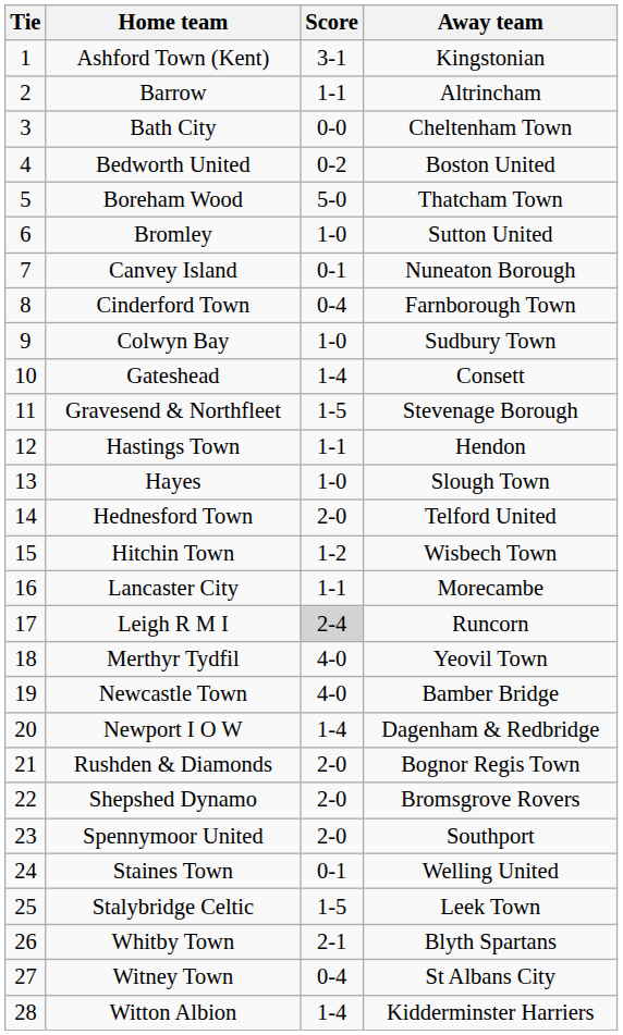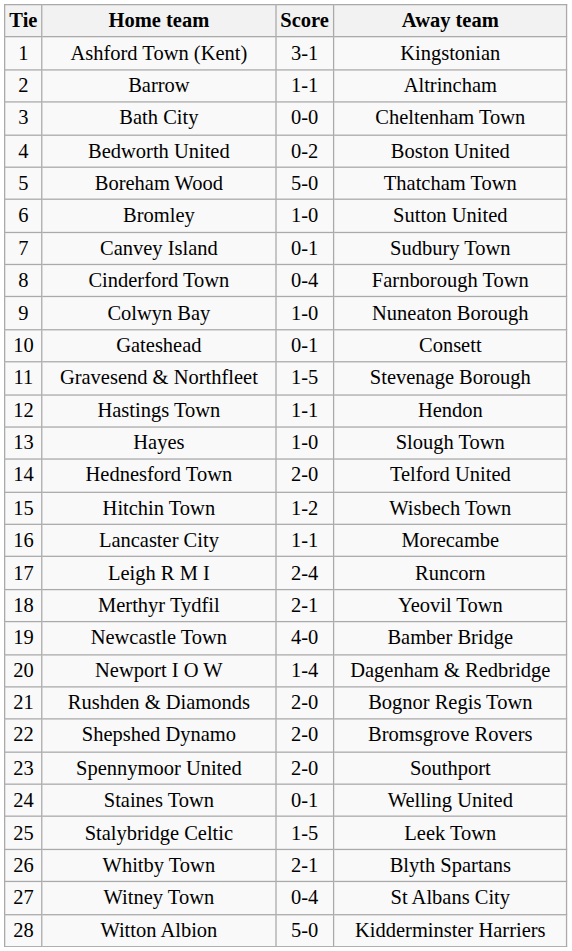 <table class="wikitable" style="text-align:center;">
 <tr>
 <th width=20>Tie</th>
 <th width=175>Home team</th>
 <th width=20>Score</th>
 <th width=175>Away team</th>
 </tr>
 <tr>
 <td>1</td>
 <td>Ashford Town (Kent)</td>
 <td>3-1</td>
 <td>Kingstonian</td>
 </tr>
 <tr>
 <td>2</td>
 <td>Barrow</td>
 <td>1-1</td>
 <td>Altrincham</td>
 </tr>
 <tr>
 <td>3</td>
 <td>Bath City</td>
 <td>0-0</td>
 <td>Cheltenham Town</td>
 </tr>
 <tr>
 <td>4</td>
 <td>Bedworth United</td>
 <td>0-2</td>
 <td>Boston United</td>
 </tr>
 <tr>
 <td>5</td>
 <td>Boreham Wood</td>
 <td>5-0</td>
 <td>Thatcham Town</td>
 </tr>
 <tr>
 <td>6</td>
 <td>Bromley</td>
 <td>1-0</td>
 <td>Sutton United</td>
 </tr>
 <tr>
 <td>7</td>
 <td>Canvey Island</td>
 <td>0-1</td>
-<td>Nuneaton Borough</td>
+<td>Sudbury Town</td>
 </tr>
 <tr>
 <td>8</td>
 <td>Cinderford Town</td>
 <td>0-4</td>
 <td>Farnborough Town</td>
 </tr>
 <tr>
 <td>9</td>
 <td>Colwyn Bay</td>
 <td>1-0</td>
-<td>Sudbury Town</td>
+<td>Nuneaton Borough</td>
 </tr>
 <tr>
 <td>10</td>
 <td>Gateshead</td>
-<td>1-4</td>
+<td>0-1</td>
 <td>Consett</td>
 </tr>
 <tr>
 <td>11</td>
 <td>Gravesend & Northfleet</td>
 <td>1-5</td>
 <td>Stevenage Borough</td>
 </tr>
 <tr>
 <td>12</td>
 <td>Hastings Town</td>
 <td>1-1</td>
 <td>Hendon</td>
 </tr>
 <tr>
 <td>13</td>
 <td>Hayes</td>
 <td>1-0</td>
 <td>Slough Town</td>
 </tr>
 <tr>
 <td>14</td>
 <td>Hednesford Town</td>
 <td>2-0</td>
 <td>Telford United</td>
 </tr>
 <tr>
 <td>15</td>
 <td>Hitchin Town</td>
 <td>1-2</td>
 <td>Wisbech Town</td>
 </tr>
 <tr>
 <td>16</td>
 <td>Lancaster City</td>
 <td>1-1</td>
 <td>Morecambe</td>
 </tr>
 <tr>
 <td>17</td>
 <td>Leigh R M I</td>
-<td style="background: lightgrey;">2-4</td>
+<td>2-4</td>
 <td>Runcorn</td>
 </tr>
 <tr>
 <td>18</td>
 <td>Merthyr Tydfil</td>
-<td>4-0</td>
+<td>2-1</td>
 <td>Yeovil Town</td>
 </tr>
 <tr>
 <td>19</td>
 <td>Newcastle Town</td>
 <td>4-0</td>
 <td>Bamber Bridge</td>
 </tr>
 <tr>
 <td>20</td>
 <td>Newport I O W</td>
 <td>1-4</td>
 <td>Dagenham & Redbridge</td>
 </tr>
 <tr>
 <td>21</td>
 <td>Rushden & Diamonds</td>
 <td>2-0</td>
 <td>Bognor Regis Town</td>
 </tr>
 <tr>
 <td>22</td>
 <td>Shepshed Dynamo</td>
 <td>2-0</td>
 <td>Bromsgrove Rovers</td>
 </tr>
 <tr>
 <td>23</td>
 <td>Spennymoor United</td>
 <td>2-0</td>
 <td>Southport</td>
 </tr>
 <tr>
 <td>24</td>
 <td>Staines Town</td>
 <td>0-1</td>
 <td>Welling United</td>
 </tr>
 <tr>
 <td>25</td>
 <td>Stalybridge Celtic</td>
 <td>1-5</td>
 <td>Leek Town</td>
 </tr>
 <tr>
 <td>26</td>
 <td>Whitby Town</td>
 <td>2-1</td>
 <td>Blyth Spartans</td>
 </tr>
 <tr>
 <td>27</td>
 <td>Witney Town</td>
 <td>0-4</td>
 <td>St Albans City</td>
 </tr>
 <tr>
 <td>28</td>
 <td>Witton Albion</td>
-<td>1-4</td>
+<td>5-0</td>
 <td>Kidderminster Harriers</td>
 </tr>
 </table>
